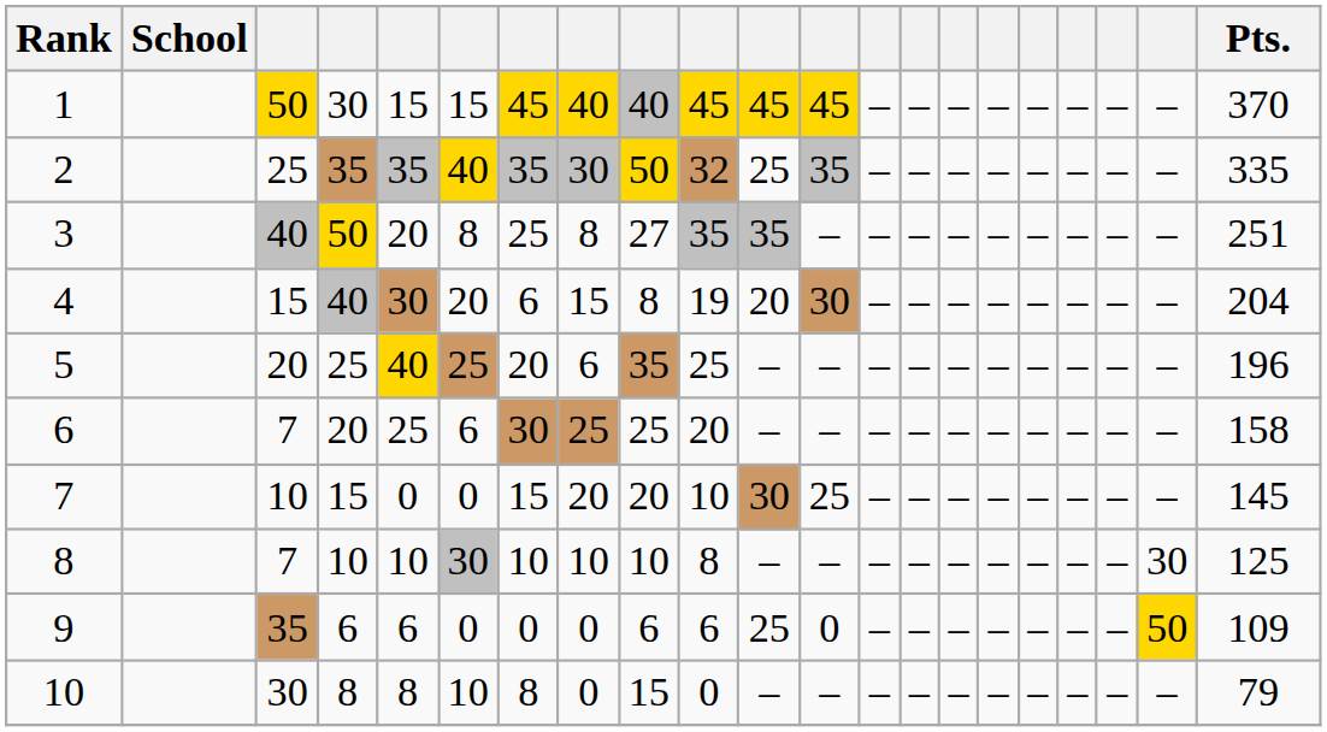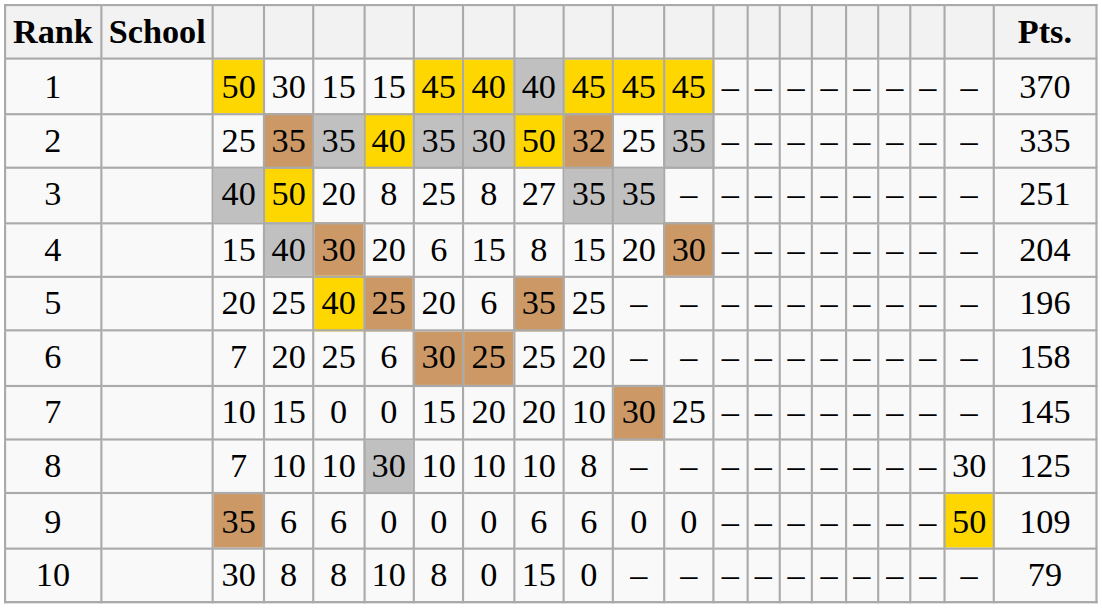 <table class=wikitable style="text-align:center;">
 <tr>
 <th>Rank</th>
 <th>School</th>
 <th></th>
 <th></th>
 <th></th>
 <th></th>
 <th></th>
 <th></th>
 <th></th>
 <th></th>
 <th></th>
 <th></th>
 <th></th>
 <th></th>
 <th></th>
 <th></th>
 <th></th>
 <th></th>
 <th></th>
 <th></th>
 <th width=40px>Pts.</th>
 </tr>
 <tr>
 <td>1</td>
 <td align=left></td>
 <td bgcolor=gold>50</td>
 <td>30</td>
 <td>15</td>
 <td>15</td>
 <td bgcolor=gold>45</td>
 <td bgcolor=gold>40</td>
 <td bgcolor=silver>40</td>
 <td bgcolor=gold>45</td>
 <td bgcolor=gold>45</td>
 <td bgcolor=gold>45</td>
 <td>–</td>
 <td>–</td>
 <td>–</td>
 <td>–</td>
 <td>–</td>
 <td>–</td>
 <td>–</td>
 <td>–</td>
 <td>370</td>
 </tr>
 <tr>
 <td>2</td>
 <td align=left></td>
 <td>25</td>
 <td bgcolor=#cc9966>35</td>
 <td bgcolor=silver>35</td>
 <td bgcolor=gold>40</td>
 <td bgcolor=silver>35</td>
 <td bgcolor=silver>30</td>
 <td bgcolor=gold>50</td>
 <td bgcolor=#cc9966>32</td>
 <td>25</td>
 <td bgcolor=silver>35</td>
 <td>–</td>
 <td>–</td>
 <td>–</td>
 <td>–</td>
 <td>–</td>
 <td>–</td>
 <td>–</td>
 <td>–</td>
 <td>335</td>
 </tr>
 <tr>
 <td>3</td>
 <td align=left></td>
 <td bgcolor=silver>40</td>
 <td bgcolor=gold>50</td>
 <td>20</td>
 <td>8</td>
 <td>25</td>
 <td>8</td>
 <td>27</td>
 <td bgcolor=silver>35</td>
 <td bgcolor=silver>35</td>
 <td>–</td>
 <td>–</td>
 <td>–</td>
 <td>–</td>
 <td>–</td>
 <td>–</td>
 <td>–</td>
 <td>–</td>
 <td>–</td>
 <td>251</td>
 </tr>
 <tr>
 <td>4</td>
 <td align=left></td>
 <td>15</td>
 <td bgcolor=silver>40</td>
 <td bgcolor=#cc9966>30</td>
 <td>20</td>
 <td>6</td>
 <td>15</td>
 <td>8</td>
-<td>19</td>
+<td>15</td>
 <td>20</td>
 <td bgcolor=#cc9966>30</td>
 <td>–</td>
 <td>–</td>
 <td>–</td>
 <td>–</td>
 <td>–</td>
 <td>–</td>
 <td>–</td>
 <td>–</td>
 <td>204</td>
 </tr>
 <tr>
 <td>5</td>
 <td align=left></td>
 <td>20</td>
 <td>25</td>
 <td bgcolor=gold>40</td>
 <td bgcolor=#cc9966>25</td>
 <td>20</td>
 <td>6</td>
 <td bgcolor=#cc9966>35</td>
 <td>25</td>
 <td>–</td>
 <td>–</td>
 <td>–</td>
 <td>–</td>
 <td>–</td>
 <td>–</td>
 <td>–</td>
 <td>–</td>
 <td>–</td>
 <td>–</td>
 <td>196</td>
 </tr>
 <tr>
 <td>6</td>
 <td align=left></td>
 <td>7</td>
 <td>20</td>
 <td>25</td>
 <td>6</td>
 <td bgcolor=#cc9966>30</td>
 <td bgcolor=#cc9966>25</td>
 <td>25</td>
 <td>20</td>
 <td>–</td>
 <td>–</td>
 <td>–</td>
 <td>–</td>
 <td>–</td>
 <td>–</td>
 <td>–</td>
 <td>–</td>
 <td>–</td>
 <td>–</td>
 <td>158</td>
 </tr>
 <tr>
 <td>7</td>
 <td align=left></td>
 <td>10</td>
 <td>15</td>
 <td>0</td>
 <td>0</td>
 <td>15</td>
 <td>20</td>
 <td>20</td>
 <td>10</td>
 <td bgcolor=#cc9966>30</td>
 <td>25</td>
 <td>–</td>
 <td>–</td>
 <td>–</td>
 <td>–</td>
 <td>–</td>
 <td>–</td>
 <td>–</td>
 <td>–</td>
 <td>145</td>
 </tr>
 <tr>
 <td>8</td>
 <td align=left></td>
 <td>7</td>
 <td>10</td>
 <td>10</td>
 <td bgcolor=silver>30</td>
 <td>10</td>
 <td>10</td>
 <td>10</td>
 <td>8</td>
 <td>–</td>
 <td>–</td>
 <td>–</td>
 <td>–</td>
 <td>–</td>
 <td>–</td>
 <td>–</td>
 <td>–</td>
 <td>–</td>
 <td>30</td>
 <td>125</td>
 </tr>
 <tr>
 <td>9</td>
 <td align=left></td>
 <td bgcolor=#cc9966>35</td>
 <td>6</td>
 <td>6</td>
 <td>0</td>
 <td>0</td>
 <td>0</td>
 <td>6</td>
 <td>6</td>
-<td>25</td>
+<td>0</td>
 <td>0</td>
 <td>–</td>
 <td>–</td>
 <td>–</td>
 <td>–</td>
 <td>–</td>
 <td>–</td>
 <td>–</td>
 <td bgcolor=gold>50</td>
 <td>109</td>
 </tr>
 <tr>
 <td>10</td>
 <td align=left></td>
 <td>30</td>
 <td>8</td>
 <td>8</td>
 <td>10</td>
 <td>8</td>
 <td>0</td>
 <td>15</td>
 <td>0</td>
 <td>–</td>
 <td>–</td>
 <td>–</td>
 <td>–</td>
 <td>–</td>
 <td>–</td>
 <td>–</td>
 <td>–</td>
 <td>–</td>
 <td>–</td>
 <td>79</td>
 </tr>
 <tr>
 </tr>
 </table>
